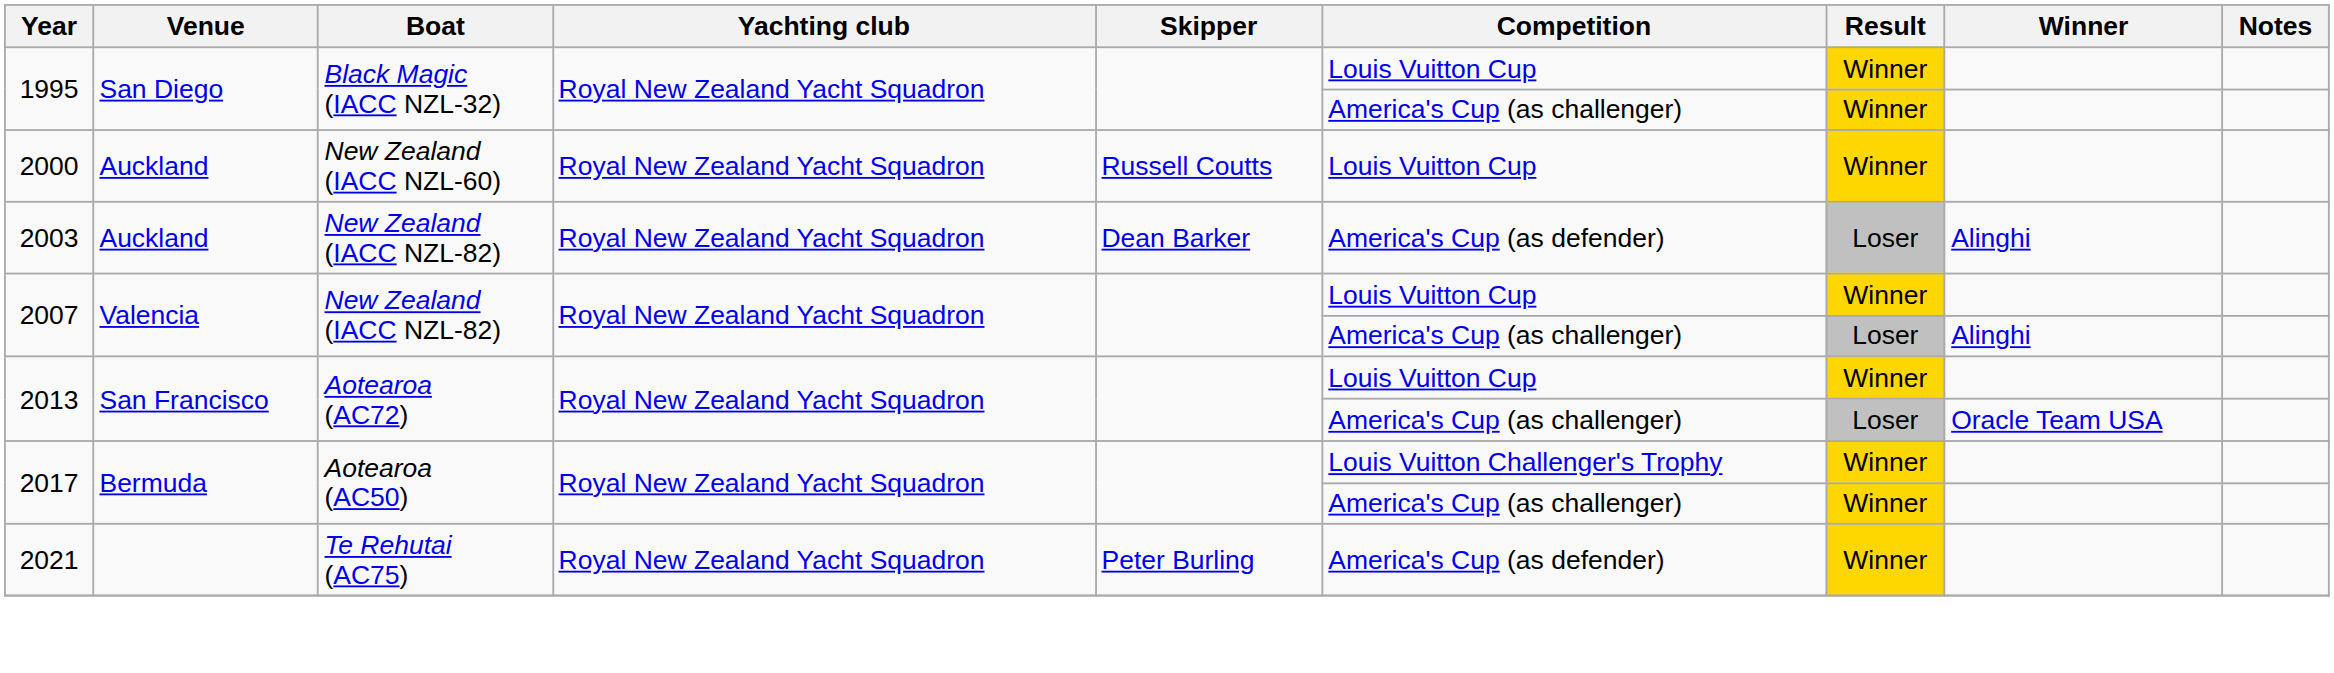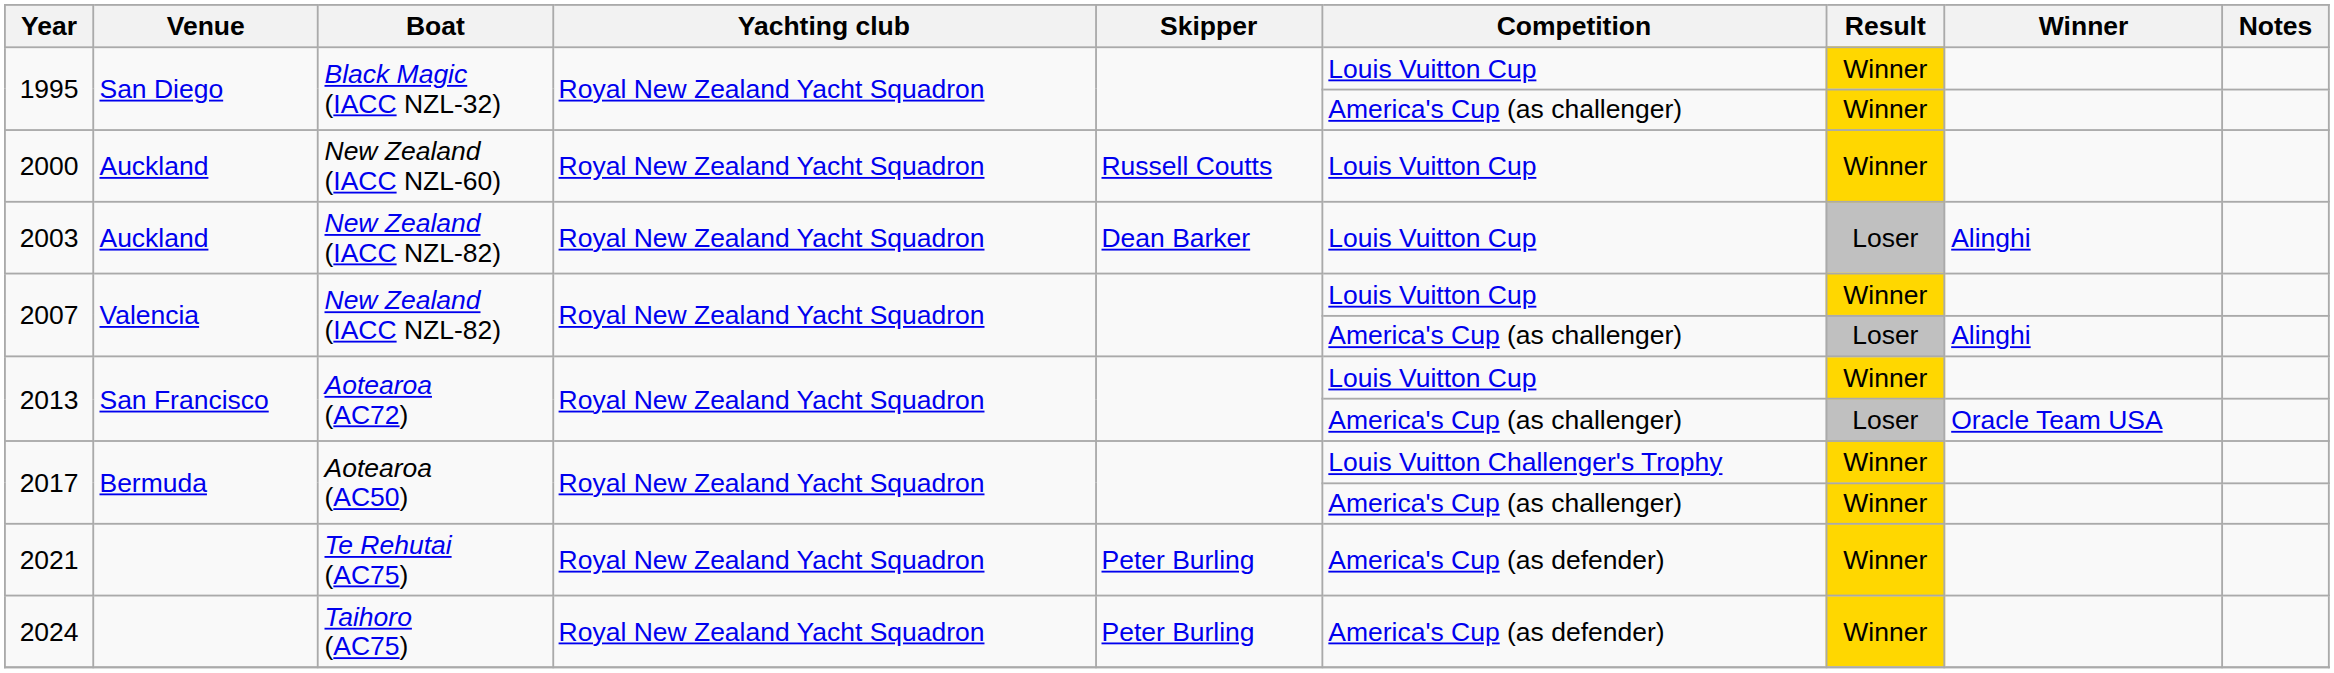 <table class="wikitable" width=100% style="font-size:90%; text-align:left;">
 <tr>
 <th>Year</th>
 <th>Venue</th>
 <th>Boat</th>
 <th>Yachting club</th>
 <th>Skipper</th>
 <th>Competition</th>
 <th>Result</th>
 <th>Winner</th>
 <th>Notes</th>
 </tr>
 <tr>
 <td align=center rowspan=2>1995</td>
 <td rowspan=2> <a href='#'>San Diego</a></td>
 <td rowspan=2><em><a href='#'>Black Magic</a></em><br>(<a href='#'>IACC</a> NZL-32)</td>
 <td rowspan=2><a href='#'>Royal New Zealand Yacht Squadron</a></td>
 <td rowspan=2></td>
 <td><a href='#'>Louis Vuitton Cup</a></td>
 <td align=center bgcolor=gold>Winner</td>
 <td></td>
 <td align=center></td>
 </tr>
 <tr>
 <td><a href='#'>America's Cup</a> (as challenger)</td>
 <td align=center bgcolor=gold>Winner</td>
 <td></td>
 <td align=center></td>
 </tr>
 <tr>
 <td align=center>2000</td>
 <td> <a href='#'>Auckland</a></td>
 <td><em>New Zealand</em><br>(<a href='#'>IACC</a> NZL-60)</td>
 <td><a href='#'>Royal New Zealand Yacht Squadron</a></td>
 <td><a href='#'>Russell Coutts</a></td>
 <td><a href='#'>Louis Vuitton Cup</a></td>
 <td align=center bgcolor=gold>Winner</td>
 <td></td>
 <td align=center></td>
 </tr>
 <tr>
 <td align=center>2003</td>
 <td> <a href='#'>Auckland</a></td>
 <td><em><a href='#'>New Zealand</a></em><br>(<a href='#'>IACC</a> NZL-82)</td>
 <td><a href='#'>Royal New Zealand Yacht Squadron</a></td>
 <td><a href='#'>Dean Barker</a></td>
-<td><a href='#'>America's Cup</a> (as defender)</td>
+<td><a href='#'>Louis Vuitton Cup</a></td>
 <td align=center bgcolor=silver>Loser</td>
 <td> <a href='#'>Alinghi</a></td>
 <td align=center></td>
 </tr>
 <tr>
 <td align=center rowspan=2>2007</td>
 <td rowspan=2> <a href='#'>Valencia</a></td>
 <td rowspan=2><em><a href='#'>New Zealand</a></em><br>(<a href='#'>IACC</a> NZL-82)</td>
 <td rowspan=2><a href='#'>Royal New Zealand Yacht Squadron</a></td>
 <td rowspan=2></td>
 <td><a href='#'>Louis Vuitton Cup</a></td>
 <td align=center bgcolor=gold>Winner</td>
 <td></td>
 <td align=center></td>
 </tr>
 <tr>
 <td><a href='#'>America's Cup</a> (as challenger)</td>
 <td align=center bgcolor=silver>Loser</td>
 <td> <a href='#'>Alinghi</a></td>
 <td align=center></td>
 </tr>
 <tr>
 <td align=center rowspan=2>2013</td>
 <td rowspan=2> <a href='#'>San Francisco</a></td>
 <td rowspan=2><em><a href='#'>Aotearoa</a></em><br>(<a href='#'>AC72</a>)</td>
 <td rowspan=2><a href='#'>Royal New Zealand Yacht Squadron</a></td>
 <td rowspan=2></td>
 <td><a href='#'>Louis Vuitton Cup</a></td>
 <td align=center bgcolor=gold>Winner</td>
 <td></td>
 <td align=center></td>
 </tr>
 <tr>
 <td><a href='#'>America's Cup</a> (as challenger)</td>
 <td align=center bgcolor=silver>Loser</td>
 <td> <a href='#'>Oracle Team USA</a></td>
 <td align=center></td>
 </tr>
 <tr>
 <td align=center rowspan=2>2017</td>
 <td rowspan=2> <a href='#'>Bermuda</a></td>
 <td rowspan=2><em>Aotearoa</em><br>(<a href='#'>AC50</a>)</td>
 <td rowspan=2><a href='#'>Royal New Zealand Yacht Squadron</a></td>
 <td rowspan=2></td>
 <td><a href='#'>Louis Vuitton Challenger's Trophy</a></td>
 <td align=center bgcolor=gold>Winner</td>
 <td></td>
 <td align=center></td>
 </tr>
 <tr>
 <td><a href='#'>America's Cup</a> (as challenger)</td>
 <td align=center bgcolor=gold>Winner</td>
 <td></td>
 <td align=center></td>
 </tr>
 <tr>
 <td align=center>2021</td>
 <td></td>
 <td><em><a href='#'>Te Rehutai</a></em><br>(<a href='#'>AC75</a>)</td>
 <td><a href='#'>Royal New Zealand Yacht Squadron</a></td>
 <td><a href='#'>Peter Burling</a></td>
 <td><a href='#'>America's Cup</a> (as defender)</td>
 <td align=center bgcolor=gold>Winner</td>
 <td></td>
 <td align=center></td>
 </tr>
 <tr>
+<td align=center>2024</td>
+<td></td>
+<td><em><a href='#'>Taihoro</a></em><br>(<a href='#'>AC75</a>)</td>
+<td><a href='#'>Royal New Zealand Yacht Squadron</a></td>
+<td><a href='#'>Peter Burling</a></td>
+<td><a href='#'>America's Cup</a> (as defender)</td>
+<td align=center bgcolor=gold>Winner</td>
+<td></td>
+<td align=center></td>
+</tr>
+<tr>
 </tr>
 </table>
